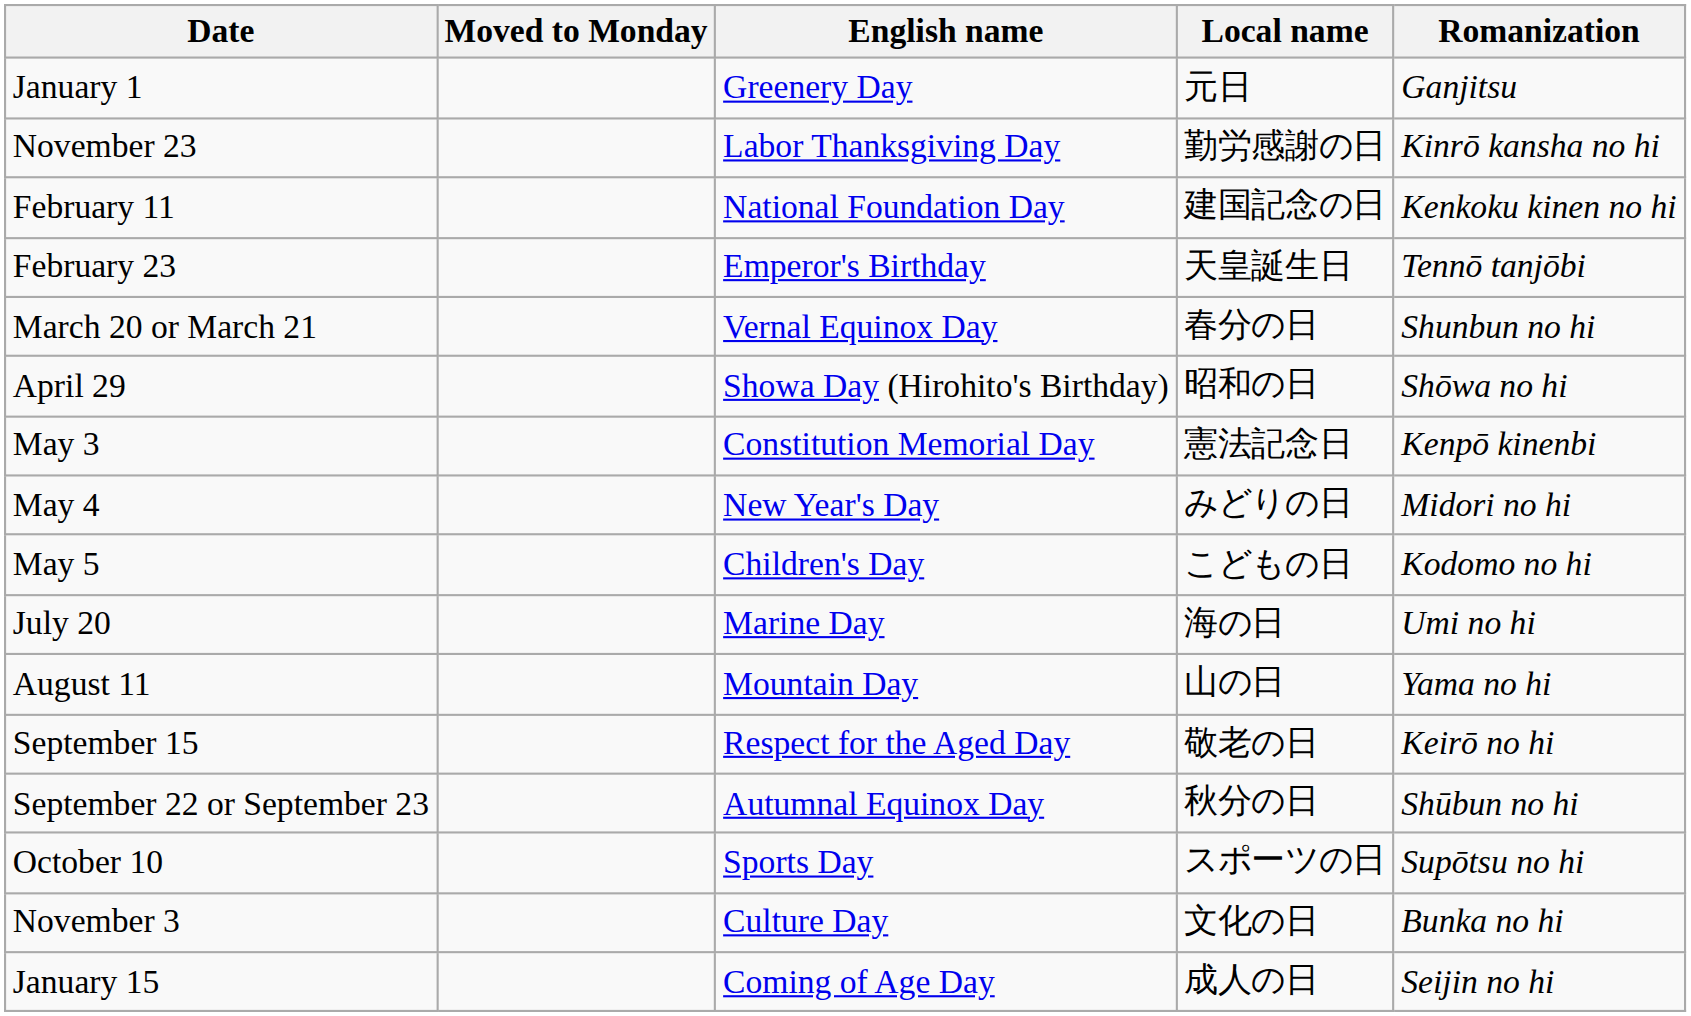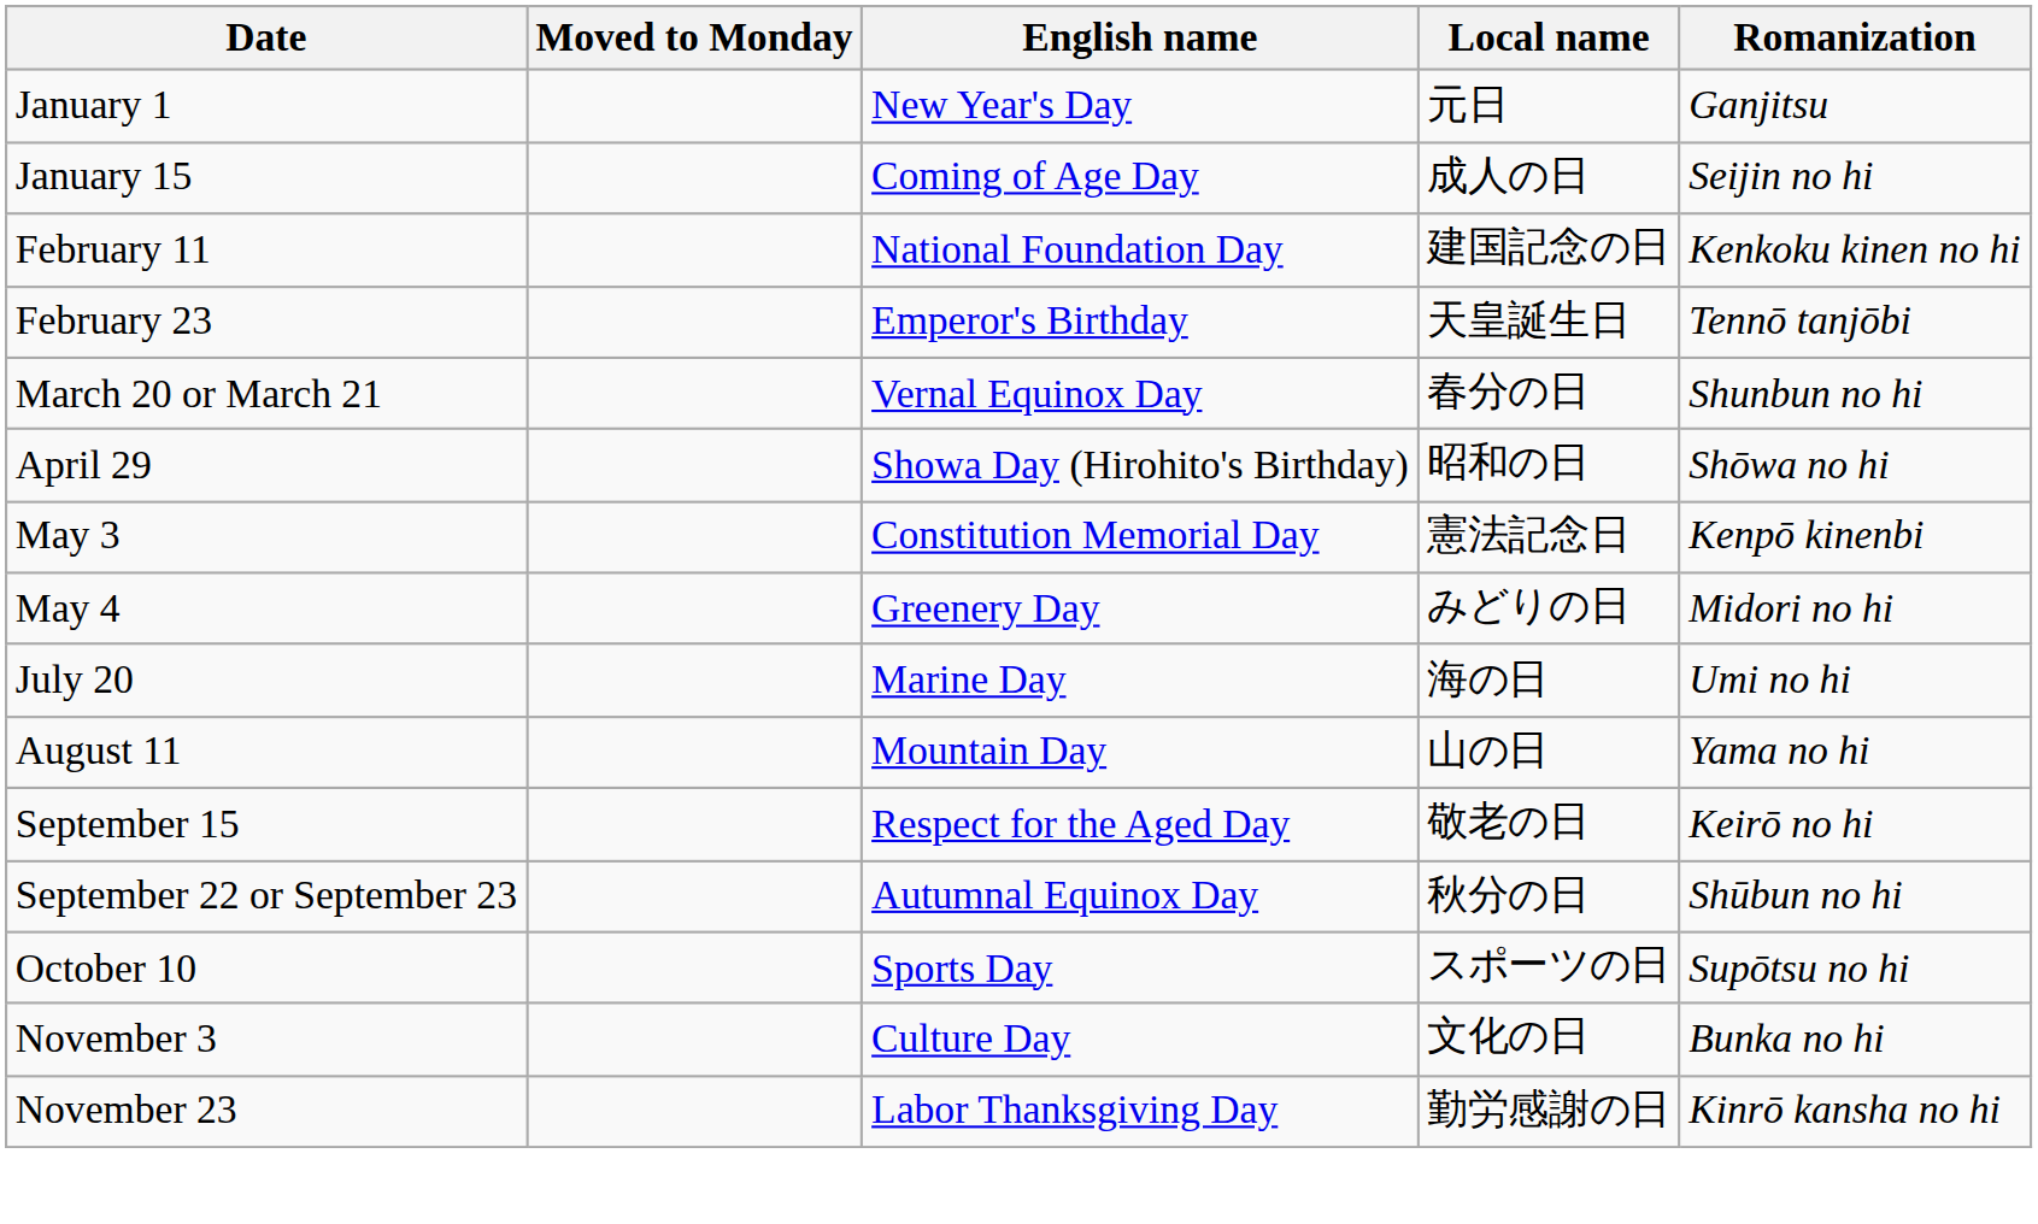 <table class="wikitable">
 <tr>
 <th>Date</th>
 <th>Moved to Monday</th>
 <th>English name</th>
 <th>Local name</th>
 <th>Romanization</th>
 </tr>
 <tr>
 <td>January 1</td>
 <td></td>
-<td><a href='#'>Greenery Day</a></td>
+<td><a href='#'>New Year's Day</a></td>
 <td>元日</td>
 <td><em>Ganjitsu</em></td>
 </tr>
 <tr>
-<td>November 23</td>
+<td>January 15</td>
 <td></td>
-<td><a href='#'>Labor Thanksgiving Day</a></td>
-<td>勤労感謝の日</td>
-<td><em>Kinrō kansha no hi</em></td>
+<td><a href='#'>Coming of Age Day</a></td>
+<td>成人の日</td>
+<td><em>Seijin no hi</em></td>
 </tr>
 <tr>
 <td>February 11</td>
 <td></td>
 <td><a href='#'>National Foundation Day</a></td>
 <td>建国記念の日</td>
 <td><em>Kenkoku kinen no hi</em></td>
 </tr>
 <tr>
 <td>February 23</td>
 <td></td>
 <td><a href='#'>Emperor's Birthday</a></td>
 <td>天皇誕生日</td>
 <td><em>Tennō tanjōbi</em></td>
 </tr>
 <tr>
 <td>March 20 or March 21</td>
 <td></td>
 <td><a href='#'>Vernal Equinox Day</a></td>
 <td>春分の日</td>
 <td><em>Shunbun no hi</em></td>
 </tr>
 <tr>
 <td>April 29</td>
 <td></td>
 <td><a href='#'>Showa Day</a> (Hirohito's Birthday)</td>
 <td>昭和の日</td>
 <td><em>Shōwa no hi</em></td>
 </tr>
 <tr>
 <td>May 3</td>
 <td></td>
 <td><a href='#'>Constitution Memorial Day</a></td>
 <td>憲法記念日</td>
 <td><em>Kenpō kinenbi</em></td>
 </tr>
 <tr>
 <td>May 4</td>
 <td></td>
-<td><a href='#'>New Year's Day</a></td>
+<td><a href='#'>Greenery Day</a></td>
 <td>みどりの日</td>
 <td><em>Midori no hi</em></td>
-</tr>
-<tr>
-<td>May 5</td>
-<td></td>
-<td><a href='#'>Children's Day</a></td>
-<td>こどもの日</td>
-<td><em>Kodomo no hi</em></td>
 </tr>
 <tr>
 <td>July 20</td>
 <td></td>
 <td><a href='#'>Marine Day</a></td>
 <td>海の日</td>
 <td><em>Umi no hi</em></td>
 </tr>
 <tr>
 <td>August 11</td>
 <td></td>
 <td><a href='#'>Mountain Day</a></td>
 <td>山の日</td>
 <td><em>Yama no hi</em></td>
 </tr>
 <tr>
 <td>September 15</td>
 <td></td>
 <td><a href='#'>Respect for the Aged Day</a></td>
 <td>敬老の日</td>
 <td><em>Keirō no hi</em></td>
 </tr>
 <tr>
 <td>September 22 or September 23</td>
 <td></td>
 <td><a href='#'>Autumnal Equinox Day</a></td>
 <td>秋分の日</td>
 <td><em>Shūbun no hi</em></td>
 </tr>
 <tr>
 <td>October 10</td>
 <td></td>
 <td><a href='#'>Sports Day</a></td>
 <td>スポーツの日</td>
 <td><em>Supōtsu no hi</em></td>
 </tr>
 <tr>
 <td>November 3</td>
 <td></td>
 <td><a href='#'>Culture Day</a></td>
 <td>文化の日</td>
 <td><em>Bunka no hi</em></td>
 </tr>
 <tr>
-<td>January 15</td>
+<td>November 23</td>
 <td></td>
-<td><a href='#'>Coming of Age Day</a></td>
-<td>成人の日</td>
-<td><em>Seijin no hi</em></td>
+<td><a href='#'>Labor Thanksgiving Day</a></td>
+<td>勤労感謝の日</td>
+<td><em>Kinrō kansha no hi</em></td>
 </tr>
 </table>
